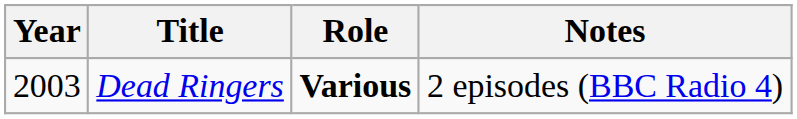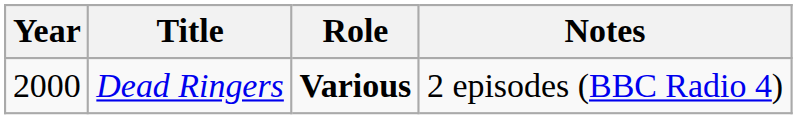 <table class="wikitable sortable">
 <tr>
 <th>Year</th>
 <th>Title</th>
 <th>Role</th>
 <th class="unsortable">Notes</th>
 </tr>
 <tr>
-<td>2003</td>
+<td>2000</td>
 <td><em><a href='#'>Dead Ringers</a></em></td>
 <td><strong>Various</strong></td>
 <td>2 episodes (<a href='#'>BBC Radio 4</a>)</td>
 </tr>
 </table>
